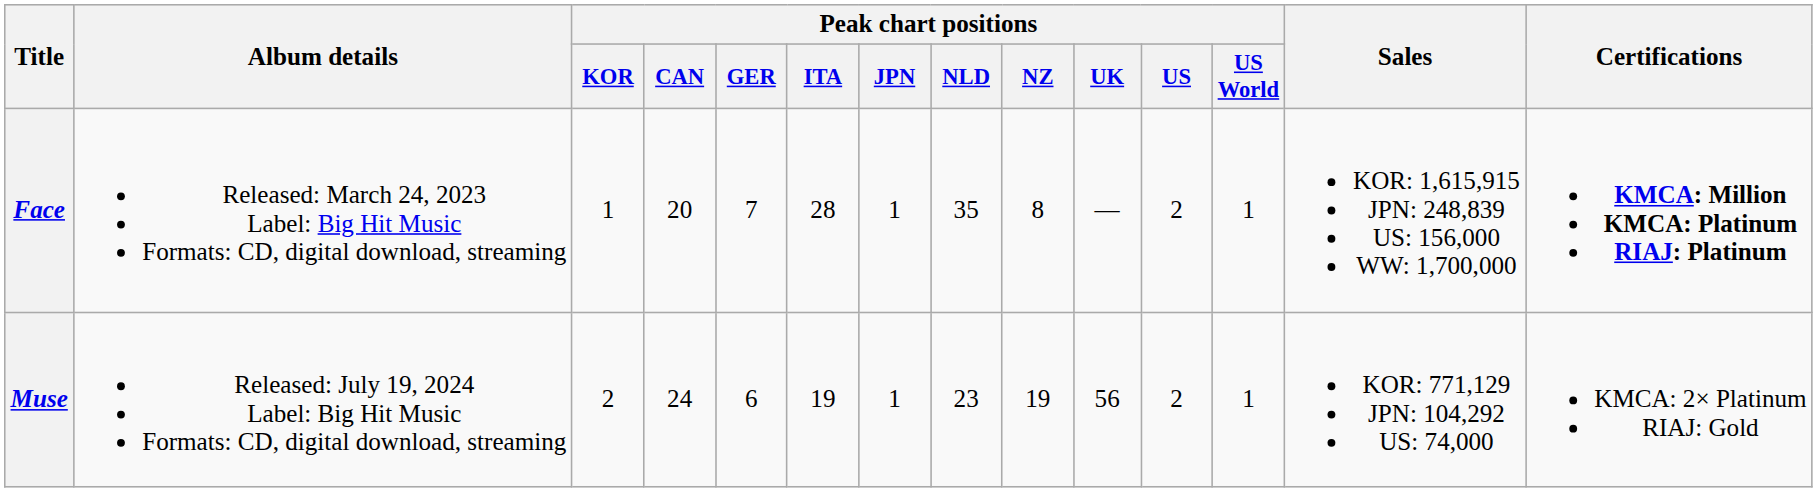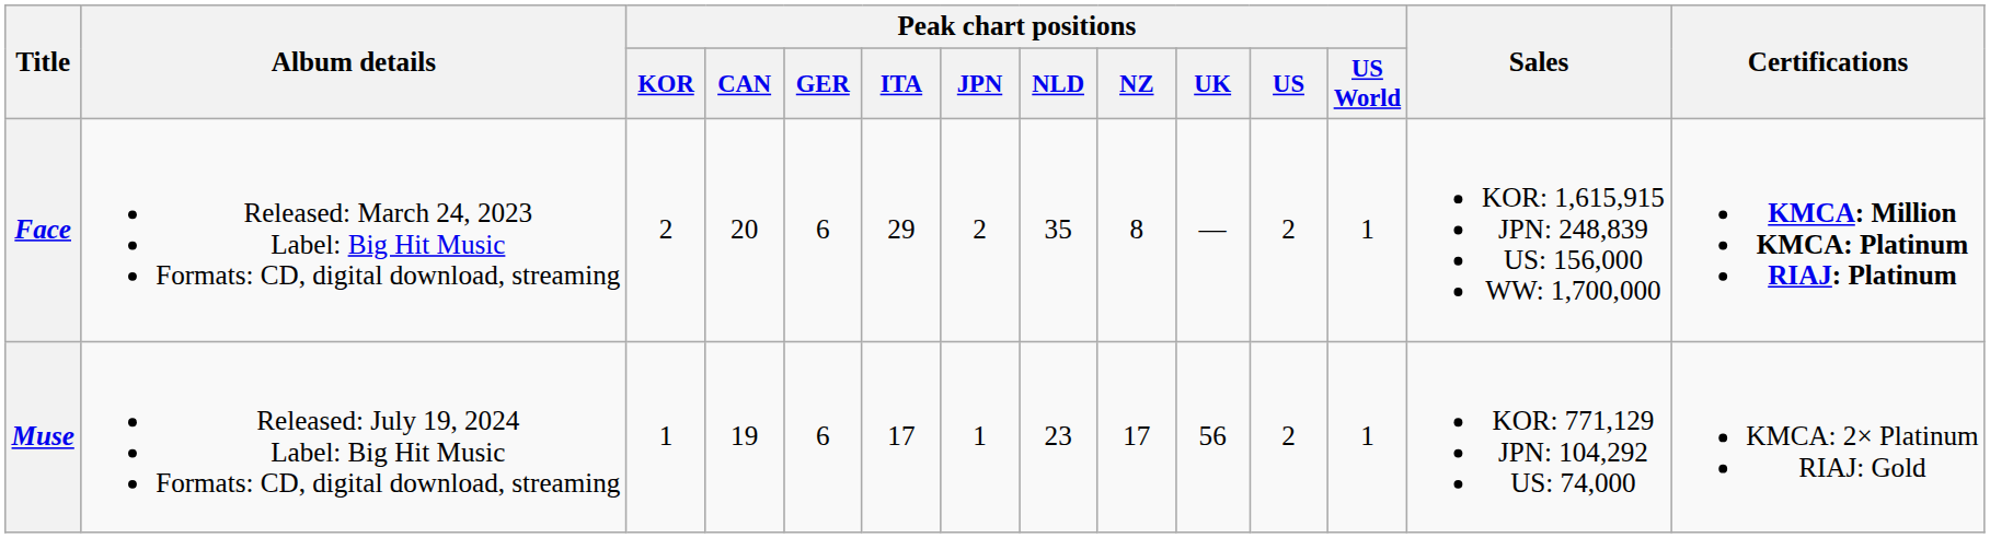 <table class="wikitable plainrowheaders" style="text-align:center;">
 <tr>
 <th scope="col" rowspan="2">Title</th>
 <th scope="col" rowspan="2">Album details</th>
 <th scope="col" colspan="10">Peak chart positions</th>
 <th scope="col" rowspan="2">Sales</th>
 <th scope="col" rowspan="2">Certifications</th>
 </tr>
 <tr>
 <th scope="col" style="width:2.7em;font-size:90%;"><a href='#'>KOR</a><br></th>
 <th scope="col" style="width:2.7em;font-size:90%;"><a href='#'>CAN</a><br></th>
 <th scope="col" style="width:2.7em;font-size:90%;"><a href='#'>GER</a><br></th>
 <th scope="col" style="width:2.7em;font-size:90%;"><a href='#'>ITA</a><br></th>
 <th scope="col" style="width:2.7em;font-size:90%;"><a href='#'>JPN</a><br></th>
 <th scope="col" style="width:2.7em;font-size:90%;"><a href='#'>NLD</a><br></th>
 <th scope="col" style="width:2.7em;font-size:90%;"><a href='#'>NZ</a><br></th>
 <th scope="col" style="width:2.5em;font-size:90%;"><a href='#'>UK</a><br></th>
 <th scope="col" style="width:2.7em;font-size:90%;"><a href='#'>US</a><br></th>
 <th scope="col" style="width:2.7em;font-size:90%;"><a href='#'>US<br>World</a><br></th>
 </tr>
 <tr>
 <th scope="row"><em><a href='#'>Face</a></em></th>
 <td><br><ul><li>Released: March 24, 2023</li><li>Label: <a href='#'>Big Hit Music</a></li><li>Formats: CD, digital download, streaming</li></ul></td>
-<td>1</td>
+<td>2</td>
 <td>20</td>
-<td>7</td>
-<td>28</td>
-<td>1</td>
+<td>6</td>
+<td>29</td>
+<td>2</td>
 <td>35</td>
 <td>8</td>
 <td>—</td>
 <td>2</td>
 <td>1</td>
 <td><br><ul><li>KOR: 1,615,915</li><li>JPN: 248,839</li><li>US: 156,000</li><li>WW: 1,700,000</li></ul></td>
 <td><strong><br><ul><li><a href='#'>KMCA</a>: Million</li><li>KMCA: Platinum</li><li><a href='#'>RIAJ</a>: Platinum</li></ul></strong></td>
 </tr>
 <tr>
 <th scope="row"><em><a href='#'>Muse</a></em></th>
 <td><br><ul><li>Released: July 19, 2024</li><li>Label: Big Hit Music</li><li>Formats: CD, digital download, streaming</li></ul></td>
-<td>2</td>
-<td>24</td>
+<td>1</td>
+<td>19</td>
 <td>6</td>
-<td>19</td>
+<td>17</td>
 <td>1</td>
 <td>23</td>
-<td>19</td>
+<td>17</td>
 <td>56</td>
 <td>2</td>
 <td>1</td>
 <td><br><ul><li>KOR: 771,129</li><li>JPN: 104,292</li><li>US: 74,000</li></ul></td>
 <td><br><ul><li>KMCA: 2× Platinum</li><li>RIAJ: Gold</li></ul></td>
 </tr>
 </table>
